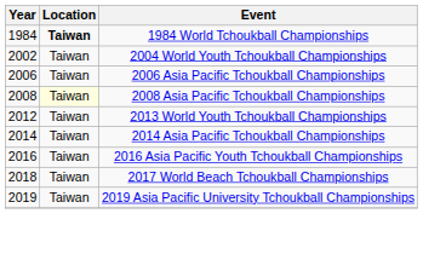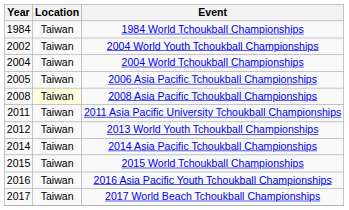 <table class="wikitable sortable" style="text-align:center">
 <tr>
 <th>Year</th>
 <th>Location</th>
 <th>Event</th>
 </tr>
 <tr>
 <td>1984</td>
-<td><strong>Taiwan</strong></td>
+<td>Taiwan</td>
 <td><a href='#'>1984 World Tchoukball Championships</a></td>
 </tr>
 <tr>
 <td>2002</td>
 <td>Taiwan</td>
 <td><a href='#'>2004 World Youth Tchoukball Championships</a></td>
 </tr>
 <tr>
-<td>2006</td>
+<td>2004</td>
+<td>Taiwan</td>
+<td><a href='#'>2004 World Tchoukball Championships</a></td>
+</tr>
+<tr>
+<td>2005</td>
 <td>Taiwan</td>
 <td><a href='#'>2006 Asia Pacific Tchoukball Championships</a></td>
 </tr>
 <tr>
 <td>2008</td>
 <td style="background: lightyellow;">Taiwan</td>
 <td><a href='#'>2008 Asia Pacific Tchoukball Championships</a></td>
+</tr>
+<tr>
+<td>2011</td>
+<td>Taiwan</td>
+<td><a href='#'>2011 Asia Pacific University Tchoukball Championships</a></td>
 </tr>
 <tr>
 <td>2012</td>
 <td>Taiwan</td>
 <td><a href='#'>2013 World Youth Tchoukball Championships</a></td>
 </tr>
 <tr>
 <td>2014</td>
 <td>Taiwan</td>
 <td><a href='#'>2014 Asia Pacific Tchoukball Championships</a></td>
 </tr>
 <tr>
+<td>2015</td>
+<td>Taiwan</td>
+<td><a href='#'>2015 World Tchoukball Championships</a></td>
+</tr>
+<tr>
 <td>2016</td>
 <td>Taiwan</td>
 <td><a href='#'>2016 Asia Pacific Youth Tchoukball Championships</a></td>
 </tr>
 <tr>
-<td>2018</td>
+<td>2017</td>
 <td>Taiwan</td>
 <td><a href='#'>2017 World Beach Tchoukball Championships</a></td>
 </tr>
 <tr>
-<td>2019</td>
-<td>Taiwan</td>
-<td><a href='#'>2019 Asia Pacific University Tchoukball Championships</a></td>
-</tr>
-<tr>
 </tr>
 </table>
